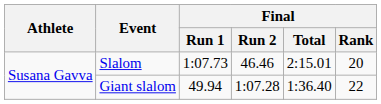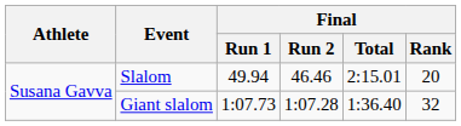 <table class="wikitable">
 <tr>
 <th rowspan="2">Athlete</th>
 <th rowspan="2">Event</th>
 <th colspan="4">Final</th>
 </tr>
 <tr>
 <th>Run 1</th>
 <th>Run 2</th>
 <th>Total</th>
 <th>Rank</th>
 </tr>
 <tr>
 <td rowspan=2><a href='#'>Susana Gavva</a></td>
 <td><a href='#'>Slalom</a></td>
-<td align="center">1:07.73</td>
+<td align="center">49.94</td>
 <td align="center">46.46</td>
 <td align="center">2:15.01</td>
 <td align="center">20</td>
 </tr>
 <tr>
 <td><a href='#'>Giant slalom</a></td>
-<td align="center">49.94</td>
+<td align="center">1:07.73</td>
 <td align="center">1:07.28</td>
 <td align="center">1:36.40</td>
-<td align="center">22</td>
+<td align="center">32</td>
 </tr>
 </table>
